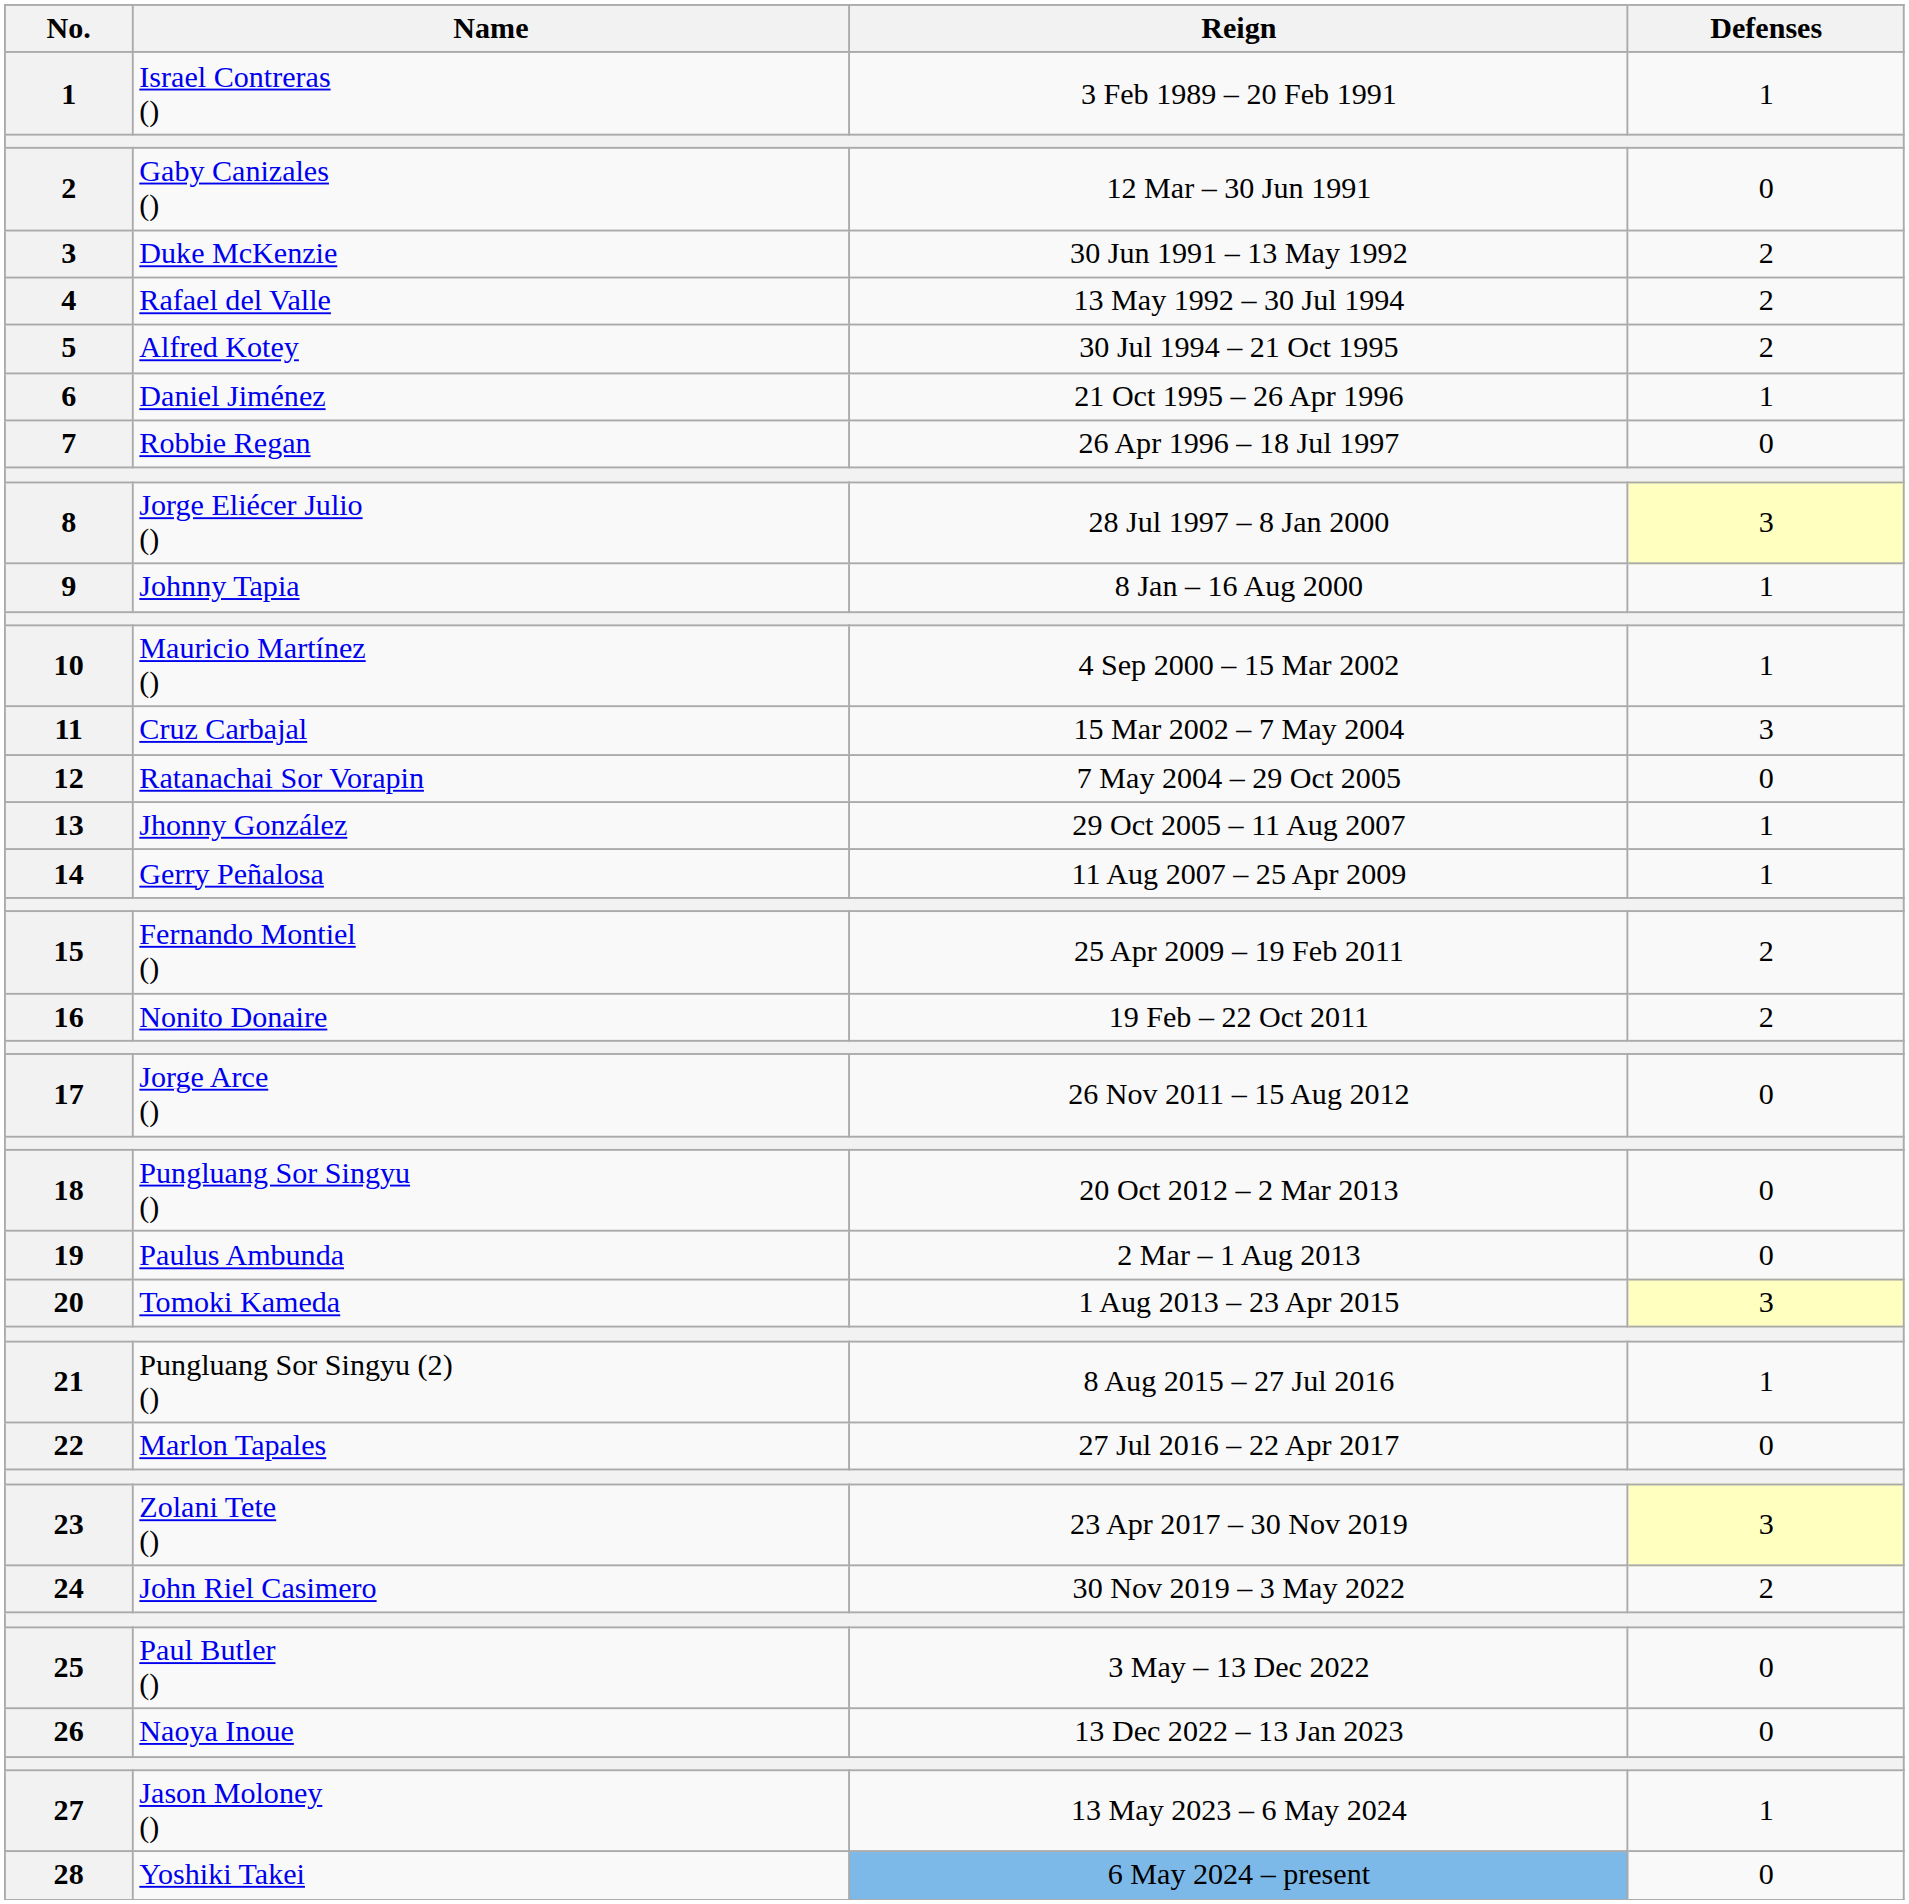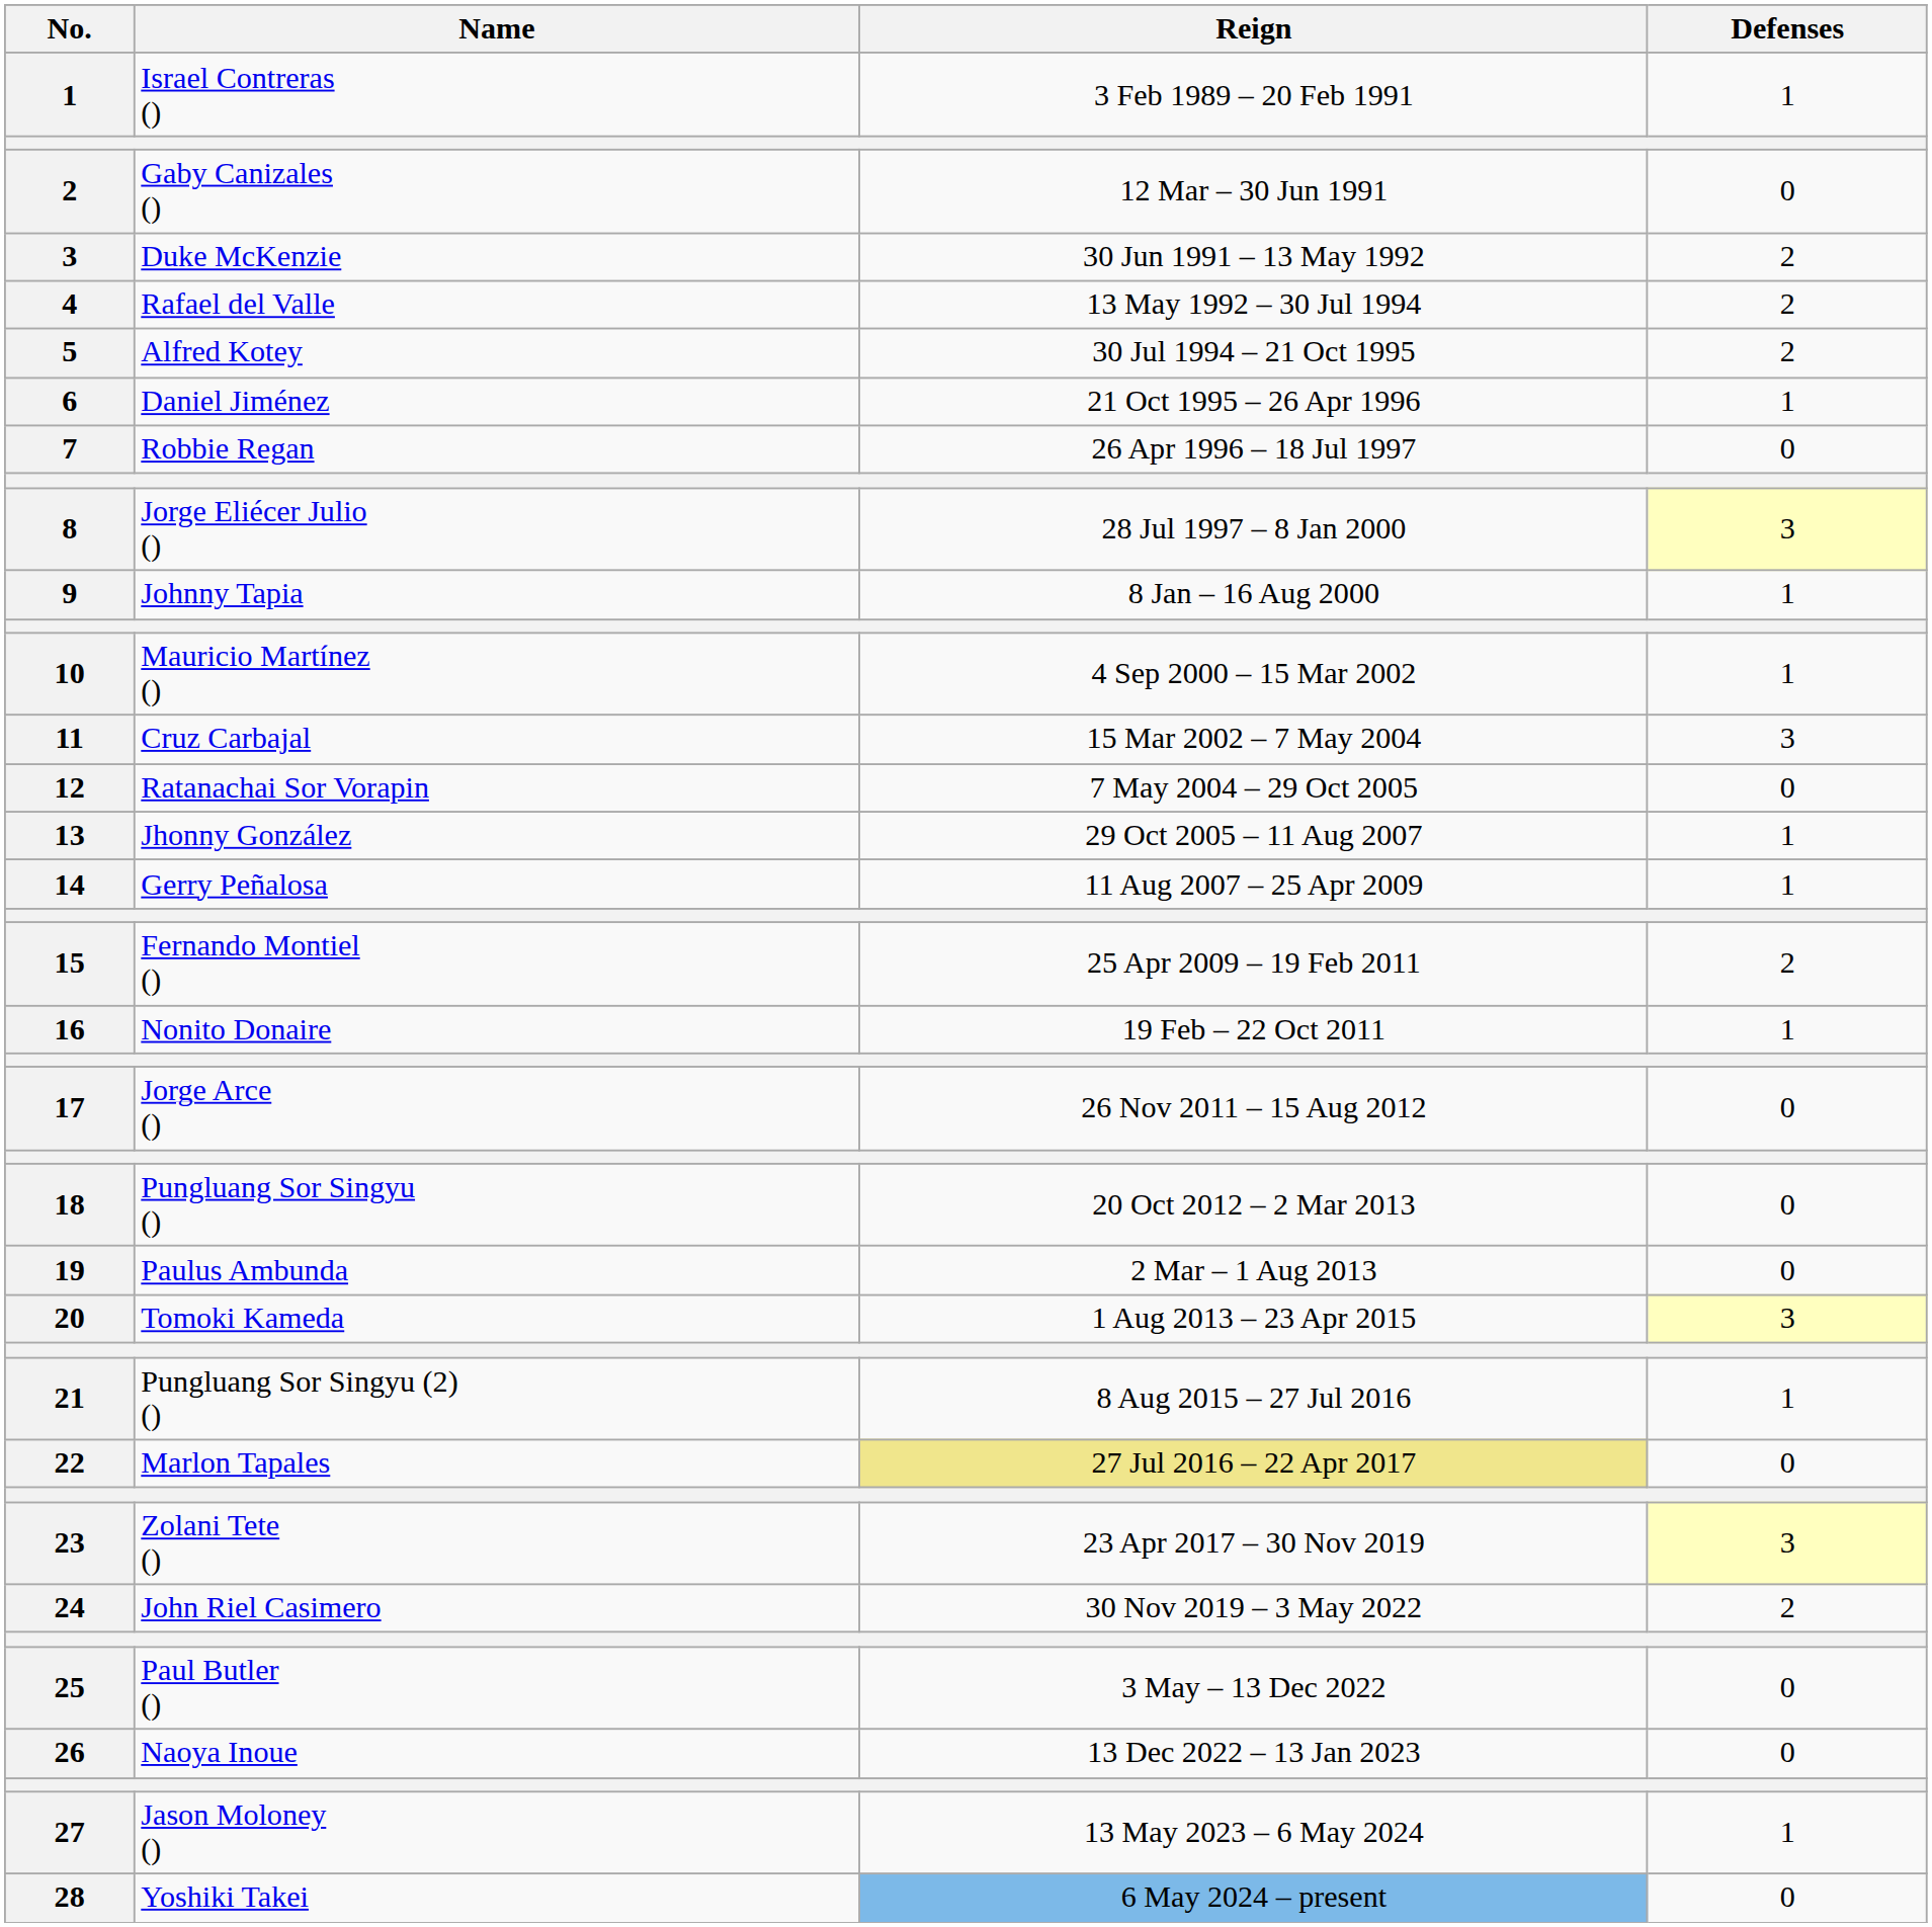 <table class="wikitable sortable" style="width:80%;">
 <tr>
 <th>No.</th>
 <th>Name</th>
 <th>Reign</th>
 <th>Defenses</th>
 </tr>
 <tr align=center>
 <th>1</th>
 <td align=left><a href='#'>Israel Contreras</a><br>()</td>
 <td>3 Feb 1989 – 20 Feb 1991</td>
 <td>1</td>
 </tr>
 <tr align=center>
 <th colspan="4"></th>
 </tr>
 <tr align=center>
 <th>2</th>
 <td align=left><a href='#'>Gaby Canizales</a><br>()</td>
 <td>12 Mar – 30 Jun 1991</td>
 <td>0</td>
 </tr>
 <tr align=center>
 <th>3</th>
 <td align=left><a href='#'>Duke McKenzie</a></td>
 <td>30 Jun 1991 – 13 May 1992</td>
 <td>2</td>
 </tr>
 <tr align=center>
 <th>4</th>
 <td align=left><a href='#'>Rafael del Valle</a></td>
 <td>13 May 1992 – 30 Jul 1994</td>
 <td>2</td>
 </tr>
 <tr align=center>
 <th>5</th>
 <td align=left><a href='#'>Alfred Kotey</a></td>
 <td>30 Jul 1994 – 21 Oct 1995</td>
 <td>2</td>
 </tr>
 <tr align=center>
 <th>6</th>
 <td align=left><a href='#'>Daniel Jiménez</a></td>
 <td>21 Oct 1995 – 26 Apr 1996</td>
 <td>1</td>
 </tr>
 <tr align=center>
 <th>7</th>
 <td align=left><a href='#'>Robbie Regan</a></td>
 <td>26 Apr 1996 – 18 Jul 1997</td>
 <td>0</td>
 </tr>
 <tr align=center>
 <th colspan="4"></th>
 </tr>
 <tr align=center>
 <th>8</th>
 <td align=left><a href='#'>Jorge Eliécer Julio</a><br>()</td>
 <td>28 Jul 1997 – 8 Jan 2000</td>
 <td style="background:#ffffbf;">3</td>
 </tr>
 <tr align=center>
 <th>9</th>
 <td align=left><a href='#'>Johnny Tapia</a></td>
 <td>8 Jan – 16 Aug 2000</td>
 <td>1</td>
 </tr>
 <tr align=center>
 <th colspan="4"></th>
 </tr>
 <tr align=center>
 <th>10</th>
 <td align=left><a href='#'>Mauricio Martínez</a><br>()</td>
 <td>4 Sep 2000 – 15 Mar 2002</td>
 <td>1</td>
 </tr>
 <tr align=center>
 <th>11</th>
 <td align=left><a href='#'>Cruz Carbajal</a></td>
 <td>15 Mar 2002 – 7 May 2004</td>
 <td>3</td>
 </tr>
 <tr align=center>
 <th>12</th>
 <td align=left><a href='#'>Ratanachai Sor Vorapin</a></td>
 <td>7 May 2004 – 29 Oct 2005</td>
 <td>0</td>
 </tr>
 <tr align=center>
 <th>13</th>
 <td align=left><a href='#'>Jhonny González</a></td>
 <td>29 Oct 2005 – 11 Aug 2007</td>
 <td>1</td>
 </tr>
 <tr align=center>
 <th>14</th>
 <td align=left><a href='#'>Gerry Peñalosa</a></td>
 <td>11 Aug 2007 – 25 Apr 2009</td>
 <td>1</td>
 </tr>
 <tr align=center>
 <th colspan="4"></th>
 </tr>
 <tr align=center>
 <th>15</th>
 <td align=left><a href='#'>Fernando Montiel</a><br>()</td>
 <td>25 Apr 2009 – 19 Feb 2011</td>
 <td>2</td>
 </tr>
 <tr align=center>
 <th>16</th>
 <td align=left><a href='#'>Nonito Donaire</a></td>
 <td>19 Feb – 22 Oct 2011</td>
-<td>2</td>
+<td>1</td>
 </tr>
 <tr align=center>
 <th colspan="4"></th>
 </tr>
 <tr align=center>
 <th>17</th>
 <td align=left><a href='#'>Jorge Arce</a><br>()</td>
 <td>26 Nov 2011 – 15 Aug 2012</td>
 <td>0</td>
 </tr>
 <tr align=center>
 <th colspan="4"></th>
 </tr>
 <tr align=center>
 <th>18</th>
 <td align=left><a href='#'>Pungluang Sor Singyu</a><br>()</td>
 <td>20 Oct 2012 – 2 Mar 2013</td>
 <td>0</td>
 </tr>
 <tr align=center>
 <th>19</th>
 <td align=left><a href='#'>Paulus Ambunda</a></td>
 <td>2 Mar – 1 Aug 2013</td>
 <td>0</td>
 </tr>
 <tr align=center>
 <th>20</th>
 <td align=left><a href='#'>Tomoki Kameda</a></td>
 <td>1 Aug 2013 – 23 Apr 2015</td>
 <td style="background:#ffffbf;">3</td>
 </tr>
 <tr align=center>
 <th colspan="4"></th>
 </tr>
 <tr align=center>
 <th>21</th>
 <td align=left>Pungluang Sor Singyu (2)<br>()</td>
 <td>8 Aug 2015 – 27 Jul 2016</td>
 <td>1</td>
 </tr>
 <tr align=center>
 <th>22</th>
 <td align=left><a href='#'>Marlon Tapales</a></td>
-<td>27 Jul 2016 – 22 Apr 2017</td>
+<td style="background: khaki;">27 Jul 2016 – 22 Apr 2017</td>
 <td>0</td>
 </tr>
 <tr align=center>
 <th colspan="4"></th>
 </tr>
 <tr align=center>
 <th>23</th>
 <td align=left><a href='#'>Zolani Tete</a><br>()</td>
 <td>23 Apr 2017 – 30 Nov 2019</td>
 <td style="background:#ffffbf;">3</td>
 </tr>
 <tr align=center>
 <th>24</th>
 <td align=left><a href='#'>John Riel Casimero</a></td>
 <td>30 Nov 2019 – 3 May 2022</td>
 <td>2</td>
 </tr>
 <tr align=center>
 <th colspan="4"></th>
 </tr>
 <tr align=center>
 <th>25</th>
 <td align=left><a href='#'>Paul Butler</a><br>()</td>
 <td>3 May – 13 Dec 2022</td>
 <td>0</td>
 </tr>
 <tr align=center>
 <th>26</th>
 <td align=left><a href='#'>Naoya Inoue</a></td>
 <td>13 Dec 2022 – 13 Jan 2023</td>
 <td>0</td>
 </tr>
 <tr align=center>
 <th colspan="4"></th>
 </tr>
 <tr align=center>
 <th>27</th>
 <td align=left><a href='#'>Jason Moloney</a><br>()</td>
 <td>13 May 2023 – 6 May 2024</td>
 <td>1</td>
 </tr>
 <tr align=center>
 <th>28</th>
 <td align=left><a href='#'>Yoshiki Takei</a></td>
 <td style="background:#7CB9E8;">6 May 2024 – present</td>
 <td>0</td>
 </tr>
 </table>
